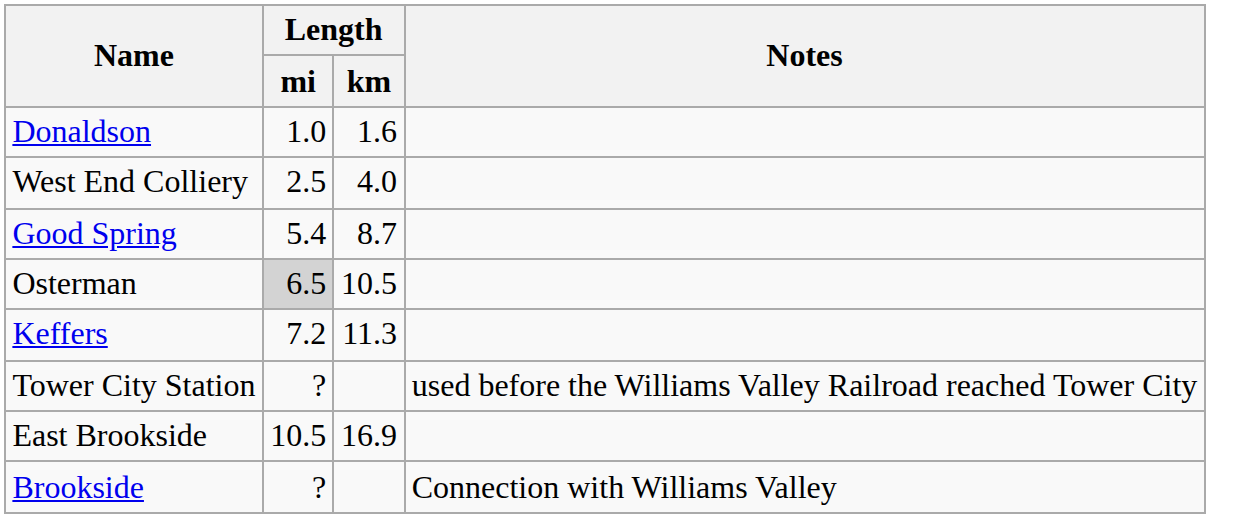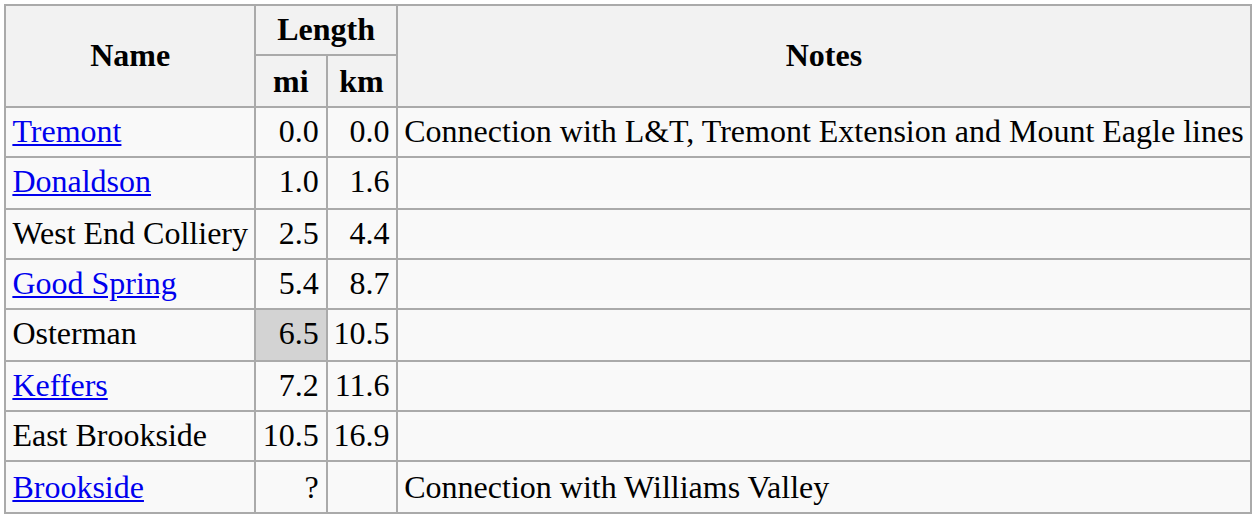 <table class="wikitable" style="text-align:right">
 <tr>
 <th rowspan=2>Name</th>
 <th colspan=2>Length</th>
 <th rowspan=2>Notes</th>
 </tr>
 <tr>
 <th>mi</th>
 <th>km</th>
 </tr>
 <tr>
+<td align="left"><a href='#'>Tremont</a></td>
+<td>0.0</td>
+<td>0.0</td>
+<td align="left">Connection with L&T, Tremont Extension and Mount Eagle lines</td>
+</tr>
+<tr>
 <td align="left"><a href='#'>Donaldson</a></td>
 <td>1.0</td>
 <td>1.6</td>
 <td></td>
 </tr>
 <tr>
 <td align="left">West End Colliery</td>
 <td>2.5</td>
-<td>4.0</td>
+<td>4.4</td>
 <td></td>
 </tr>
 <tr>
 <td align="left"><a href='#'>Good Spring</a></td>
 <td>5.4</td>
 <td>8.7</td>
 <td></td>
 </tr>
 <tr>
 <td align="left">Osterman</td>
 <td style="background: lightgrey;">6.5</td>
 <td>10.5</td>
 <td></td>
 </tr>
 <tr>
 <td align="left"><a href='#'>Keffers</a></td>
 <td>7.2</td>
-<td>11.3</td>
+<td>11.6</td>
 <td></td>
-</tr>
-<tr>
-<td align="left">Tower City Station</td>
-<td>?</td>
-<td></td>
-<td align="left">used before the Williams Valley Railroad reached Tower City</td>
 </tr>
 <tr>
 <td align="left">East Brookside</td>
 <td>10.5</td>
 <td>16.9</td>
 <td></td>
 </tr>
 <tr>
 <td align="left"><a href='#'>Brookside</a></td>
 <td>?</td>
 <td></td>
 <td align="left">Connection with Williams Valley</td>
 </tr>
 </table>
